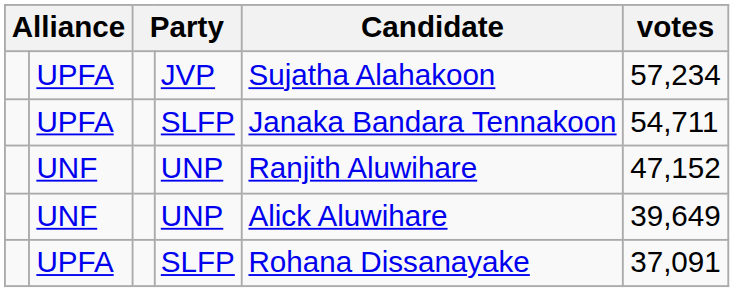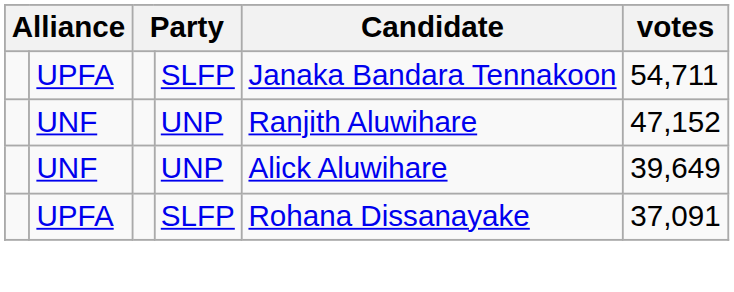 <table class="wikitable sortable mw-collapsible">
 <tr>
 <th colspan="2">Alliance</th>
 <th colspan="2">Party</th>
 <th>Candidate</th>
 <th>votes</th>
-</tr>
-<tr>
-<td bgcolor=> </td>
-<td align=left><a href='#'>UPFA</a></td>
-<td bgcolor=> </td>
-<td align=left><a href='#'>JVP</a></td>
-<td><a href='#'>Sujatha Alahakoon</a></td>
-<td>57,234</td>
 </tr>
 <tr>
 <td bgcolor=> </td>
 <td align=left><a href='#'>UPFA</a></td>
 <td bgcolor=> </td>
 <td align=left><a href='#'>SLFP</a></td>
 <td><a href='#'>Janaka Bandara Tennakoon</a></td>
 <td>54,711</td>
 </tr>
 <tr>
 <td bgcolor=> </td>
 <td align=left><a href='#'>UNF</a></td>
 <td bgcolor=> </td>
 <td align=left><a href='#'>UNP</a></td>
 <td><a href='#'>Ranjith Aluwihare</a></td>
 <td>47,152</td>
 </tr>
 <tr>
 <td bgcolor=> </td>
 <td align=left><a href='#'>UNF</a></td>
 <td bgcolor=> </td>
 <td align=left><a href='#'>UNP</a></td>
 <td><a href='#'>Alick Aluwihare</a></td>
 <td>39,649</td>
 </tr>
 <tr>
 <td bgcolor=> </td>
 <td align=left><a href='#'>UPFA</a></td>
 <td bgcolor=> </td>
 <td align=left><a href='#'>SLFP</a></td>
 <td><a href='#'>Rohana Dissanayake</a></td>
 <td>37,091</td>
 </tr>
 </table>
